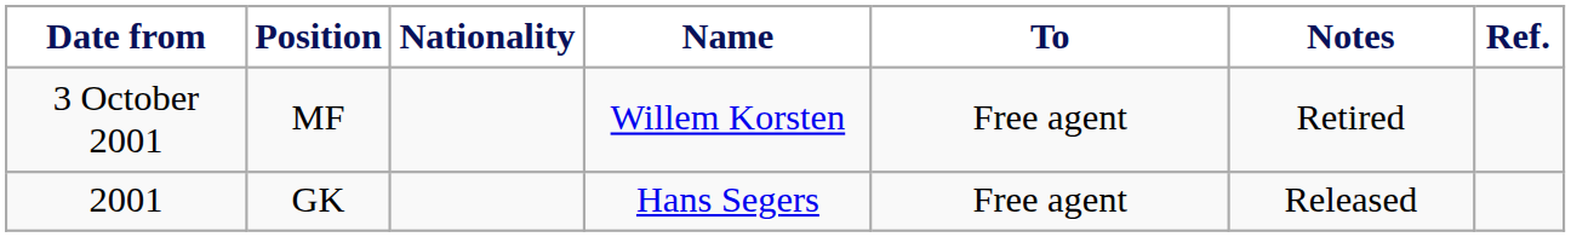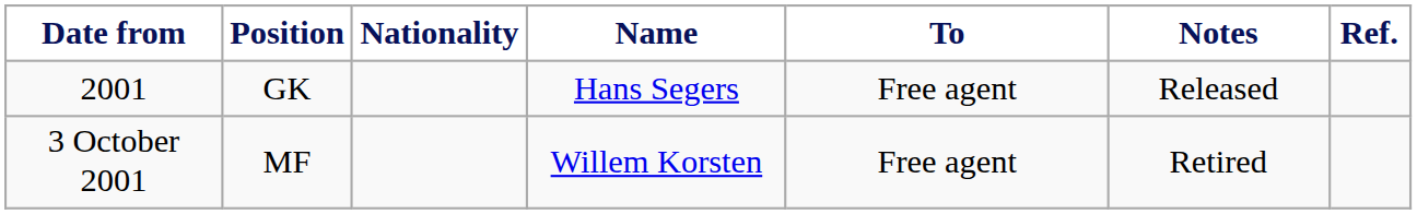 <table class="wikitable" style="text-align:center; font-size:90%; ">
 <tr>
 <th style="background:#FFFFFF; color:#081159; width:110px;">Date from</th>
 <th style="background:#FFFFFF; color:#081159; width:50px;">Position</th>
 <th style="background:#FFFFFF; color:#081159; width:50px;">Nationality</th>
 <th style="background:#FFFFFF; color:#081159; width:140px;">Name</th>
 <th style="background:#FFFFFF; color:#081159; width:190px;">To</th>
 <th style="background:#FFFFFF; color:#081159; width:110px;">Notes</th>
 <th style="background:#FFFFFF; color:#081159; width:30px;">Ref.</th>
 </tr>
 <tr>
+<td>2001</td>
+<td>GK</td>
+<td></td>
+<td><a href='#'>Hans Segers</a></td>
+<td>Free agent</td>
+<td>Released</td>
+<td></td>
+</tr>
+<tr>
 <td>3 October 2001</td>
 <td>MF</td>
 <td></td>
 <td><a href='#'>Willem Korsten</a></td>
 <td>Free agent</td>
 <td>Retired</td>
 <td></td>
 </tr>
-<tr>
-<td>2001</td>
-<td>GK</td>
-<td></td>
-<td><a href='#'>Hans Segers</a></td>
-<td>Free agent</td>
-<td>Released</td>
-<td></td>
-</tr>
 </table>
